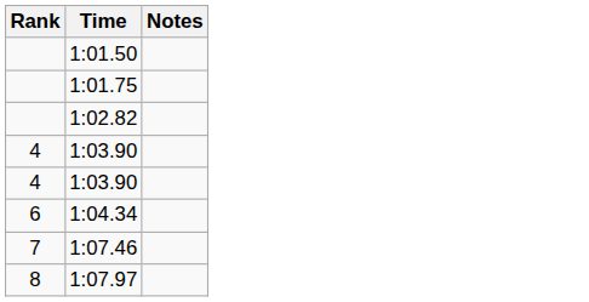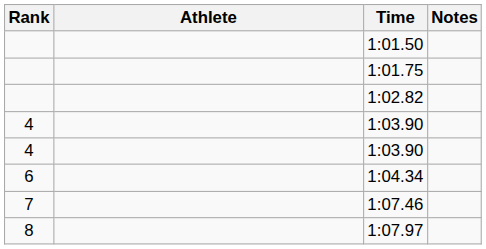 <table class="wikitable" style="text-align:center">
 <tr>
 <th>Rank</th>
+<th Style="width:18em">Athlete</th>
 <th>Time</th>
 <th>Notes</th>
 </tr>
 <tr>
 <td></td>
+<td style="text-align:left"></td>
 <td>1:01.50</td>
 <td></td>
 </tr>
 <tr>
 <td></td>
+<td style="text-align:left"></td>
 <td>1:01.75</td>
 <td></td>
 </tr>
 <tr>
 <td></td>
+<td style="text-align:left"></td>
 <td>1:02.82</td>
 <td></td>
 </tr>
 <tr>
 <td>4</td>
+<td style="text-align:left"></td>
 <td>1:03.90</td>
 <td></td>
 </tr>
 <tr>
 <td>4</td>
+<td style="text-align:left"></td>
 <td>1:03.90</td>
 <td></td>
 </tr>
 <tr>
 <td>6</td>
+<td style="text-align:left"></td>
 <td>1:04.34</td>
 <td></td>
 </tr>
 <tr>
 <td>7</td>
+<td style="text-align:left"></td>
 <td>1:07.46</td>
 <td></td>
 </tr>
 <tr>
 <td>8</td>
+<td style="text-align:left"></td>
 <td>1:07.97</td>
 <td></td>
 </tr>
 </table>
